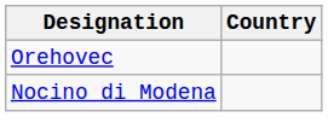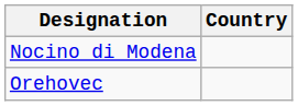 <table class="wikitable">
 <tr>
 <th>Designation</th>
 <th>Country</th>
 </tr>
 <tr>
+<td><a href='#'>Nocino di Modena</a></td>
+<td></td>
+</tr>
+<tr>
 <td><a href='#'>Orehovec</a></td>
 <td></td>
 </tr>
-<tr>
-<td><a href='#'>Nocino di Modena</a></td>
-<td></td>
-</tr>
 </table>
